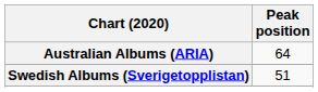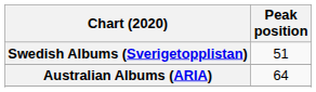 <table class="wikitable sortable plainrowheaders" style="text-align:center">
 <tr>
 <th scope="col">Chart (2020)</th>
 <th scope="col">Peak<br>position</th>
+</tr>
+<tr>
+<th scope="row">Swedish Albums (<a href='#'>Sverigetopplistan</a>)</th>
+<td>51</td>
+</tr>
+<tr>
+</tr>
+<tr>
 </tr>
 <tr>
 <th scope="row">Australian Albums (<a href='#'>ARIA</a>)</th>
 <td>64</td>
 </tr>
 <tr>
 </tr>
 <tr>
 </tr>
-<tr>
-<th scope="row">Swedish Albums (<a href='#'>Sverigetopplistan</a>)</th>
-<td>51</td>
-</tr>
-<tr>
-</tr>
-<tr>
-</tr>
 </table>
